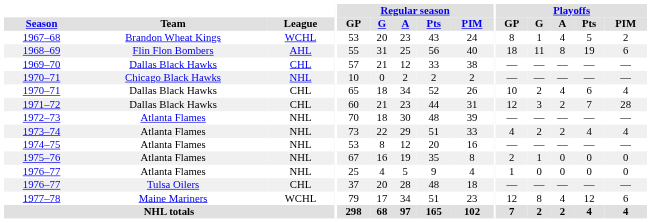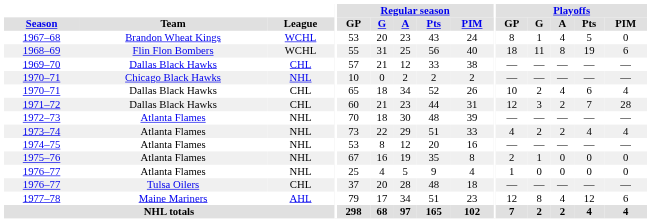 <table border="0" cellpadding="1" cellspacing="0" style="text-align:center; width:60em">
 <tr bgcolor="#e0e0e0">
 <th colspan="3" bgcolor="#ffffff"></th>
 <th rowspan="100" bgcolor="#ffffff"></th>
 <th colspan="5"><a href='#'>Regular season</a></th>
 <th rowspan="100" bgcolor="#ffffff"></th>
 <th colspan="5"><a href='#'>Playoffs</a></th>
 </tr>
 <tr bgcolor="#e0e0e0">
 <th><a href='#'>Season</a></th>
 <th>Team</th>
 <th>League</th>
 <th>GP</th>
 <th><a href='#'>G</a></th>
 <th><a href='#'>A</a></th>
 <th><a href='#'>Pts</a></th>
 <th><a href='#'>PIM</a></th>
 <th>GP</th>
 <th>G</th>
 <th>A</th>
 <th>Pts</th>
 <th>PIM</th>
 </tr>
 <tr>
 <td><a href='#'>1967–68</a></td>
 <td><a href='#'>Brandon Wheat Kings</a></td>
 <td><a href='#'>WCHL</a></td>
 <td>53</td>
 <td>20</td>
 <td>23</td>
 <td>43</td>
 <td>24</td>
 <td>8</td>
 <td>1</td>
 <td>4</td>
 <td>5</td>
-<td>2</td>
+<td>0</td>
 </tr>
 <tr bgcolor="#f0f0f0">
 <td><a href='#'>1968–69</a></td>
 <td><a href='#'>Flin Flon Bombers</a></td>
-<td><a href='#'>AHL</a></td>
+<td>WCHL</td>
 <td>55</td>
 <td>31</td>
 <td>25</td>
 <td>56</td>
 <td>40</td>
 <td>18</td>
 <td>11</td>
 <td>8</td>
 <td>19</td>
 <td>6</td>
 </tr>
 <tr>
 <td><a href='#'>1969–70</a></td>
 <td><a href='#'>Dallas Black Hawks</a></td>
 <td><a href='#'>CHL</a></td>
 <td>57</td>
 <td>21</td>
 <td>12</td>
 <td>33</td>
 <td>38</td>
 <td>—</td>
 <td>—</td>
 <td>—</td>
 <td>—</td>
 <td>—</td>
 </tr>
 <tr bgcolor="#f0f0f0">
 <td><a href='#'>1970–71</a></td>
 <td><a href='#'>Chicago Black Hawks</a></td>
 <td><a href='#'>NHL</a></td>
 <td>10</td>
 <td>0</td>
 <td>2</td>
 <td>2</td>
 <td>2</td>
 <td>—</td>
 <td>—</td>
 <td>—</td>
 <td>—</td>
 <td>—</td>
 </tr>
 <tr>
 <td><a href='#'>1970–71</a></td>
 <td>Dallas Black Hawks</td>
 <td>CHL</td>
 <td>65</td>
 <td>18</td>
 <td>34</td>
 <td>52</td>
 <td>26</td>
 <td>10</td>
 <td>2</td>
 <td>4</td>
 <td>6</td>
 <td>4</td>
 </tr>
 <tr bgcolor="#f0f0f0">
 <td><a href='#'>1971–72</a></td>
 <td>Dallas Black Hawks</td>
 <td>CHL</td>
 <td>60</td>
 <td>21</td>
 <td>23</td>
 <td>44</td>
 <td>31</td>
 <td>12</td>
 <td>3</td>
 <td>2</td>
 <td>7</td>
 <td>28</td>
 </tr>
 <tr>
 <td><a href='#'>1972–73</a></td>
 <td><a href='#'>Atlanta Flames</a></td>
 <td>NHL</td>
 <td>70</td>
 <td>18</td>
 <td>30</td>
 <td>48</td>
 <td>39</td>
 <td>—</td>
 <td>—</td>
 <td>—</td>
 <td>—</td>
 <td>—</td>
 </tr>
 <tr bgcolor="#f0f0f0">
 <td><a href='#'>1973–74</a></td>
 <td>Atlanta Flames</td>
 <td>NHL</td>
 <td>73</td>
 <td>22</td>
 <td>29</td>
 <td>51</td>
 <td>33</td>
 <td>4</td>
 <td>2</td>
 <td>2</td>
 <td>4</td>
 <td>4</td>
 </tr>
 <tr>
 <td><a href='#'>1974–75</a></td>
 <td>Atlanta Flames</td>
 <td>NHL</td>
 <td>53</td>
 <td>8</td>
 <td>12</td>
 <td>20</td>
 <td>16</td>
 <td>—</td>
 <td>—</td>
 <td>—</td>
 <td>—</td>
 <td>—</td>
 </tr>
 <tr bgcolor="#f0f0f0">
 <td><a href='#'>1975–76</a></td>
 <td>Atlanta Flames</td>
 <td>NHL</td>
 <td>67</td>
 <td>16</td>
 <td>19</td>
 <td>35</td>
 <td>8</td>
 <td>2</td>
 <td>1</td>
 <td>0</td>
 <td>0</td>
 <td>0</td>
 </tr>
 <tr>
 <td><a href='#'>1976–77</a></td>
 <td>Atlanta Flames</td>
 <td>NHL</td>
 <td>25</td>
 <td>4</td>
 <td>5</td>
 <td>9</td>
 <td>4</td>
 <td>1</td>
 <td>0</td>
 <td>0</td>
 <td>0</td>
 <td>0</td>
 </tr>
 <tr bgcolor="#f0f0f0">
 <td><a href='#'>1976–77</a></td>
 <td><a href='#'>Tulsa Oilers</a></td>
 <td>CHL</td>
 <td>37</td>
 <td>20</td>
 <td>28</td>
 <td>48</td>
 <td>18</td>
 <td>—</td>
 <td>—</td>
 <td>—</td>
 <td>—</td>
 <td>—</td>
 </tr>
 <tr>
 <td><a href='#'>1977–78</a></td>
 <td><a href='#'>Maine Mariners</a></td>
-<td>WCHL</td>
+<td><a href='#'>AHL</a></td>
 <td>79</td>
 <td>17</td>
 <td>34</td>
 <td>51</td>
 <td>23</td>
 <td>12</td>
 <td>8</td>
 <td>4</td>
 <td>12</td>
 <td>6</td>
 </tr>
 <tr bgcolor="#e0e0e0">
 <th colspan="3">NHL totals</th>
 <th>298</th>
 <th>68</th>
 <th>97</th>
 <th>165</th>
 <th>102</th>
 <th>7</th>
 <th>2</th>
 <th>2</th>
 <th>4</th>
 <th>4</th>
 </tr>
 </table>
